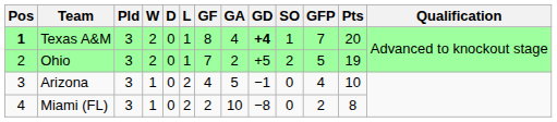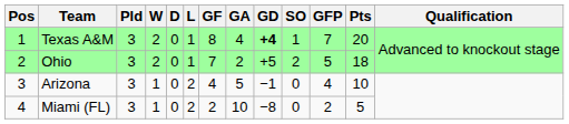 <table class="wikitable" style="text-align:center">
 <tr>
 <th>Pos</th>
 <th>Team</th>
 <th>Pld</th>
 <th>W</th>
 <th>D</th>
 <th>L</th>
 <th>GF</th>
 <th>GA</th>
 <th>GD</th>
 <th>SO</th>
 <th>GFP</th>
 <th>Pts</th>
 <th>Qualification</th>
 </tr>
 <tr bgcolor="#9eff9e">
-<td><strong>1</strong></td>
+<td>1</td>
 <td style="text-align:left">Texas A&M</td>
 <td>3</td>
 <td>2</td>
 <td>0</td>
 <td>1</td>
 <td>8</td>
 <td>4</td>
 <td><strong>+4</strong></td>
 <td>1</td>
 <td>7</td>
 <td>20</td>
 <td rowspan="2">Advanced to knockout stage</td>
 </tr>
 <tr bgcolor="#9eff9e">
 <td>2</td>
 <td style="text-align:left">Ohio</td>
 <td>3</td>
 <td>2</td>
 <td>0</td>
 <td>1</td>
 <td>7</td>
 <td>2</td>
 <td>+5</td>
 <td>2</td>
 <td>5</td>
-<td>19</td>
+<td>18</td>
 </tr>
 <tr>
 <td>3</td>
 <td style="text-align:left">Arizona</td>
 <td>3</td>
 <td>1</td>
 <td>0</td>
 <td>2</td>
 <td>4</td>
 <td>5</td>
 <td>−1</td>
 <td>0</td>
 <td>4</td>
 <td>10</td>
 <td rowspan="2"></td>
 </tr>
 <tr>
 <td>4</td>
 <td style="text-align:left">Miami (FL)</td>
 <td>3</td>
 <td>1</td>
 <td>0</td>
 <td>2</td>
 <td>2</td>
 <td>10</td>
 <td>−8</td>
 <td>0</td>
 <td>2</td>
-<td>8</td>
+<td>5</td>
 </tr>
 </table>
